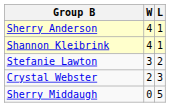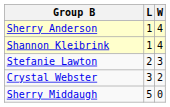 <table class="wikitable">
 <tr>
 <th width=175>Group B</th>
+<th>L</th>
 <th>W</th>
-<th>L</th>
 </tr>
 <tr bgcolor=#ffffcc>
 <td> <a href='#'>Sherry Anderson</a></td>
+<td>1</td>
 <td>4</td>
-<td>1</td>
 </tr>
 <tr bgcolor=#ffffcc>
 <td> <a href='#'>Shannon Kleibrink</a></td>
+<td>1</td>
 <td>4</td>
-<td>1</td>
 </tr>
 <tr>
 <td> <a href='#'>Stefanie Lawton</a></td>
+<td>2</td>
+<td>3</td>
+</tr>
+<tr>
+<td> <a href='#'>Crystal Webster</a></td>
 <td>3</td>
 <td>2</td>
 </tr>
 <tr>
-<td> <a href='#'>Crystal Webster</a></td>
-<td>2</td>
-<td>3</td>
-</tr>
-<tr>
 <td> <a href='#'>Sherry Middaugh</a></td>
+<td>5</td>
 <td>0</td>
-<td>5</td>
 </tr>
 </table>
